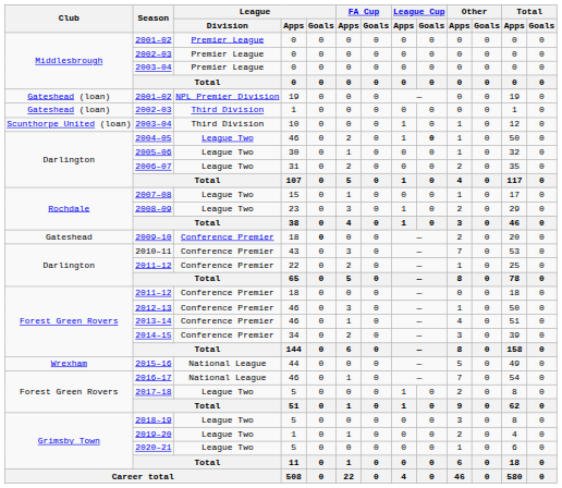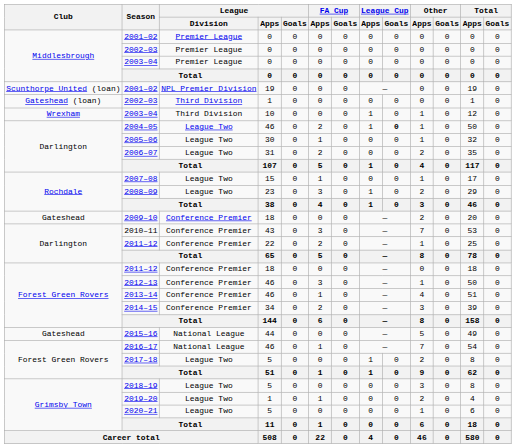 <table class="wikitable" style="text-align: center;">
 <tr>
 <th rowspan="2">Club</th>
 <th rowspan="2">Season</th>
 <th colspan="3">League</th>
 <th colspan="2"><a href='#'>FA Cup</a></th>
 <th colspan="2"><a href='#'>League Cup</a></th>
 <th colspan="2">Other</th>
 <th colspan="2">Total</th>
 </tr>
 <tr>
 <th>Division</th>
 <th>Apps</th>
 <th>Goals</th>
 <th>Apps</th>
 <th>Goals</th>
 <th>Apps</th>
 <th>Goals</th>
 <th>Apps</th>
 <th>Goals</th>
 <th>Apps</th>
 <th>Goals</th>
 </tr>
 <tr>
 <td rowspan="4"><a href='#'>Middlesbrough</a></td>
 <td><a href='#'>2001–02</a></td>
 <td><a href='#'>Premier League</a></td>
 <td>0</td>
 <td>0</td>
 <td>0</td>
 <td>0</td>
 <td>0</td>
 <td>0</td>
 <td>0</td>
 <td>0</td>
 <td>0</td>
 <td>0</td>
 </tr>
 <tr>
 <td><a href='#'>2002–03</a></td>
 <td>Premier League</td>
 <td>0</td>
 <td>0</td>
 <td>0</td>
 <td>0</td>
 <td>0</td>
 <td>0</td>
 <td>0</td>
 <td>0</td>
 <td>0</td>
 <td>0</td>
 </tr>
 <tr>
 <td><a href='#'>2003–04</a></td>
 <td>Premier League</td>
 <td>0</td>
 <td>0</td>
 <td>0</td>
 <td>0</td>
 <td>0</td>
 <td>0</td>
 <td>0</td>
 <td>0</td>
 <td>0</td>
 <td>0</td>
 </tr>
 <tr>
 <th colspan="2">Total</th>
 <th>0</th>
 <th>0</th>
 <th>0</th>
 <th>0</th>
 <th>0</th>
 <th>0</th>
 <th>0</th>
 <th>0</th>
 <th>0</th>
 <th>0</th>
 </tr>
 <tr>
-<td rowspan="1"><a href='#'>Gateshead</a> (loan)</td>
+<td rowspan="1"><a href='#'>Scunthorpe United</a> (loan)</td>
 <td><a href='#'>2001–02</a></td>
 <td><a href='#'>NPL Premier Division</a></td>
 <td>19</td>
 <td>0</td>
 <td>0</td>
 <td>0</td>
 <td colspan="2">—</td>
 <td>0</td>
 <td>0</td>
 <td>19</td>
 <td>0</td>
 </tr>
 <tr>
 <td rowspan="1"><a href='#'>Gateshead</a> (loan)</td>
 <td><a href='#'>2002–03</a></td>
 <td><a href='#'>Third Division</a></td>
 <td>1</td>
 <td>0</td>
 <td>0</td>
 <td>0</td>
 <td>0</td>
 <td>0</td>
 <td>0</td>
 <td>0</td>
 <td>1</td>
 <td>0</td>
 </tr>
 <tr>
-<td rowspan="1"><a href='#'>Scunthorpe United</a> (loan)</td>
+<td rowspan="1"><a href='#'>Wrexham</a></td>
 <td><a href='#'>2003–04</a></td>
 <td>Third Division</td>
 <td>10</td>
 <td>0</td>
 <td>0</td>
 <td>0</td>
 <td>1</td>
 <td>0</td>
 <td>1</td>
 <td>0</td>
 <td>12</td>
 <td>0</td>
 </tr>
 <tr>
 <td rowspan="4">Darlington</td>
 <td><a href='#'>2004–05</a></td>
 <td><a href='#'>League Two</a></td>
 <td>46</td>
 <td>0</td>
 <td>2</td>
 <td>0</td>
 <td>1</td>
 <td><strong>0</strong></td>
 <td>1</td>
 <td>0</td>
 <td>50</td>
 <td>0</td>
 </tr>
 <tr>
 <td><a href='#'>2005–06</a></td>
 <td>League Two</td>
 <td>30</td>
 <td>0</td>
 <td>1</td>
 <td>0</td>
 <td>0</td>
 <td>0</td>
 <td>1</td>
 <td>0</td>
 <td>32</td>
 <td>0</td>
 </tr>
 <tr>
 <td><a href='#'>2006–07</a></td>
 <td>League Two</td>
 <td>31</td>
 <td>0</td>
 <td>2</td>
 <td>0</td>
 <td>0</td>
 <td>0</td>
 <td>2</td>
 <td>0</td>
 <td>35</td>
 <td>0</td>
 </tr>
 <tr>
 <th colspan="2">Total</th>
 <th>107</th>
 <th>0</th>
 <th>5</th>
 <th>0</th>
 <th>1</th>
 <th>0</th>
 <th>4</th>
 <th>0</th>
 <th>117</th>
 <th>0</th>
 </tr>
 <tr>
 <td rowspan="3"><a href='#'>Rochdale</a></td>
 <td><a href='#'>2007–08</a></td>
 <td>League Two</td>
 <td>15</td>
 <td>0</td>
 <td>1</td>
 <td>0</td>
 <td>0</td>
 <td>0</td>
 <td>1</td>
 <td>0</td>
 <td>17</td>
 <td>0</td>
 </tr>
 <tr>
 <td><a href='#'>2008–09</a></td>
 <td>League Two</td>
 <td>23</td>
 <td>0</td>
 <td>3</td>
 <td>0</td>
 <td>1</td>
 <td>0</td>
 <td>2</td>
 <td>0</td>
 <td>29</td>
 <td>0</td>
 </tr>
 <tr>
 <th colspan="2">Total</th>
 <th>38</th>
 <th>0</th>
 <th>4</th>
 <th>0</th>
 <th>1</th>
 <th>0</th>
 <th>3</th>
 <th>0</th>
 <th>46</th>
 <th>0</th>
 </tr>
 <tr>
 <td>Gateshead</td>
 <td><a href='#'>2009–10</a></td>
 <td><a href='#'>Conference Premier</a></td>
 <td>18</td>
-<td><strong>0</strong></td>
+<td>0</td>
 <td>0</td>
 <td>0</td>
 <td colspan="2">—</td>
 <td>2</td>
 <td>0</td>
 <td>20</td>
 <td>0</td>
 </tr>
 <tr>
 <td rowspan="3">Darlington</td>
 <td>2010–11</td>
 <td>Conference Premier</td>
 <td>43</td>
 <td>0</td>
 <td>3</td>
 <td>0</td>
 <td colspan="2">—</td>
 <td>7</td>
 <td>0</td>
 <td>53</td>
 <td>0</td>
 </tr>
 <tr>
 <td><a href='#'>2011–12</a></td>
 <td>Conference Premier</td>
 <td>22</td>
 <td>0</td>
 <td>2</td>
 <td>0</td>
 <td colspan="2">—</td>
 <td>1</td>
 <td>0</td>
 <td>25</td>
 <td>0</td>
 </tr>
 <tr>
 <th colspan="2">Total</th>
 <th>65</th>
 <th>0</th>
 <th>5</th>
 <th>0</th>
 <th colspan="2">—</th>
 <th>8</th>
 <th>0</th>
 <th>78</th>
 <th>0</th>
 </tr>
 <tr>
 <td rowspan="5"><a href='#'>Forest Green Rovers</a></td>
 <td><a href='#'>2011–12</a></td>
 <td>Conference Premier</td>
 <td>18</td>
 <td>0</td>
 <td>0</td>
 <td>0</td>
 <td colspan="2">—</td>
 <td>0</td>
 <td>0</td>
 <td>18</td>
 <td>0</td>
 </tr>
 <tr>
 <td><a href='#'>2012–13</a></td>
 <td>Conference Premier</td>
 <td>46</td>
 <td>0</td>
 <td>3</td>
 <td>0</td>
 <td colspan="2">—</td>
 <td>1</td>
 <td>0</td>
 <td>50</td>
 <td>0</td>
 </tr>
 <tr>
 <td><a href='#'>2013–14</a></td>
 <td>Conference Premier</td>
 <td>46</td>
 <td>0</td>
 <td>1</td>
 <td>0</td>
 <td colspan="2">—</td>
 <td>4</td>
 <td>0</td>
 <td>51</td>
 <td>0</td>
 </tr>
 <tr>
 <td><a href='#'>2014–15</a></td>
 <td>Conference Premier</td>
 <td>34</td>
 <td>0</td>
 <td>2</td>
 <td>0</td>
 <td colspan="2">—</td>
 <td>3</td>
 <td>0</td>
 <td>39</td>
 <td>0</td>
 </tr>
 <tr>
 <th colspan="2">Total</th>
 <th>144</th>
 <th>0</th>
 <th>6</th>
 <th>0</th>
 <th colspan="2">—</th>
 <th>8</th>
 <th>0</th>
 <th>158</th>
 <th>0</th>
 </tr>
 <tr>
-<td rowspan="1"><a href='#'>Wrexham</a></td>
+<td>Gateshead</td>
 <td><a href='#'>2015–16</a></td>
 <td>National League</td>
 <td>44</td>
 <td>0</td>
 <td>0</td>
 <td>0</td>
 <td colspan="2">—</td>
 <td>5</td>
 <td>0</td>
 <td>49</td>
 <td>0</td>
 </tr>
 <tr>
 <td rowspan="3">Forest Green Rovers</td>
 <td><a href='#'>2016–17</a></td>
 <td>National League</td>
 <td>46</td>
 <td>0</td>
 <td>1</td>
 <td>0</td>
 <td colspan="2">—</td>
 <td>7</td>
 <td>0</td>
 <td>54</td>
 <td>0</td>
 </tr>
 <tr>
 <td><a href='#'>2017–18</a></td>
 <td>League Two</td>
 <td>5</td>
 <td>0</td>
 <td>0</td>
 <td>0</td>
 <td>1</td>
 <td>0</td>
 <td>2</td>
 <td>0</td>
 <td>8</td>
 <td>0</td>
 </tr>
 <tr>
 <th colspan="2">Total</th>
 <th>51</th>
 <th>0</th>
 <th>1</th>
 <th>0</th>
 <th>1</th>
 <th>0</th>
 <th>9</th>
 <th>0</th>
 <th>62</th>
 <th>0</th>
 </tr>
 <tr>
 <td rowspan="4"><a href='#'>Grimsby Town</a></td>
 <td><a href='#'>2018–19</a></td>
 <td>League Two</td>
 <td>5</td>
 <td>0</td>
 <td>0</td>
 <td>0</td>
 <td>0</td>
 <td>0</td>
 <td>3</td>
 <td>0</td>
 <td>8</td>
 <td>0</td>
 </tr>
 <tr>
 <td><a href='#'>2019–20</a></td>
 <td>League Two</td>
 <td>1</td>
 <td>0</td>
 <td>1</td>
 <td>0</td>
 <td>0</td>
 <td>0</td>
 <td>2</td>
 <td>0</td>
 <td>4</td>
 <td>0</td>
 </tr>
 <tr>
 <td><a href='#'>2020–21</a></td>
 <td>League Two</td>
 <td>5</td>
 <td>0</td>
 <td>0</td>
 <td>0</td>
 <td>0</td>
 <td>0</td>
 <td>1</td>
 <td>0</td>
 <td>6</td>
 <td>0</td>
 </tr>
 <tr>
 <th colspan="2">Total</th>
 <th>11</th>
 <th>0</th>
 <th>1</th>
 <th>0</th>
 <th>0</th>
 <th>0</th>
 <th>6</th>
 <th>0</th>
 <th>18</th>
 <th>0</th>
 </tr>
 <tr>
 <th colspan="3">Career total</th>
 <th>508</th>
 <th>0</th>
 <th>22</th>
 <th>0</th>
 <th>4</th>
 <th>0</th>
 <th>46</th>
 <th>0</th>
 <th>580</th>
 <th>0</th>
 </tr>
 </table>
